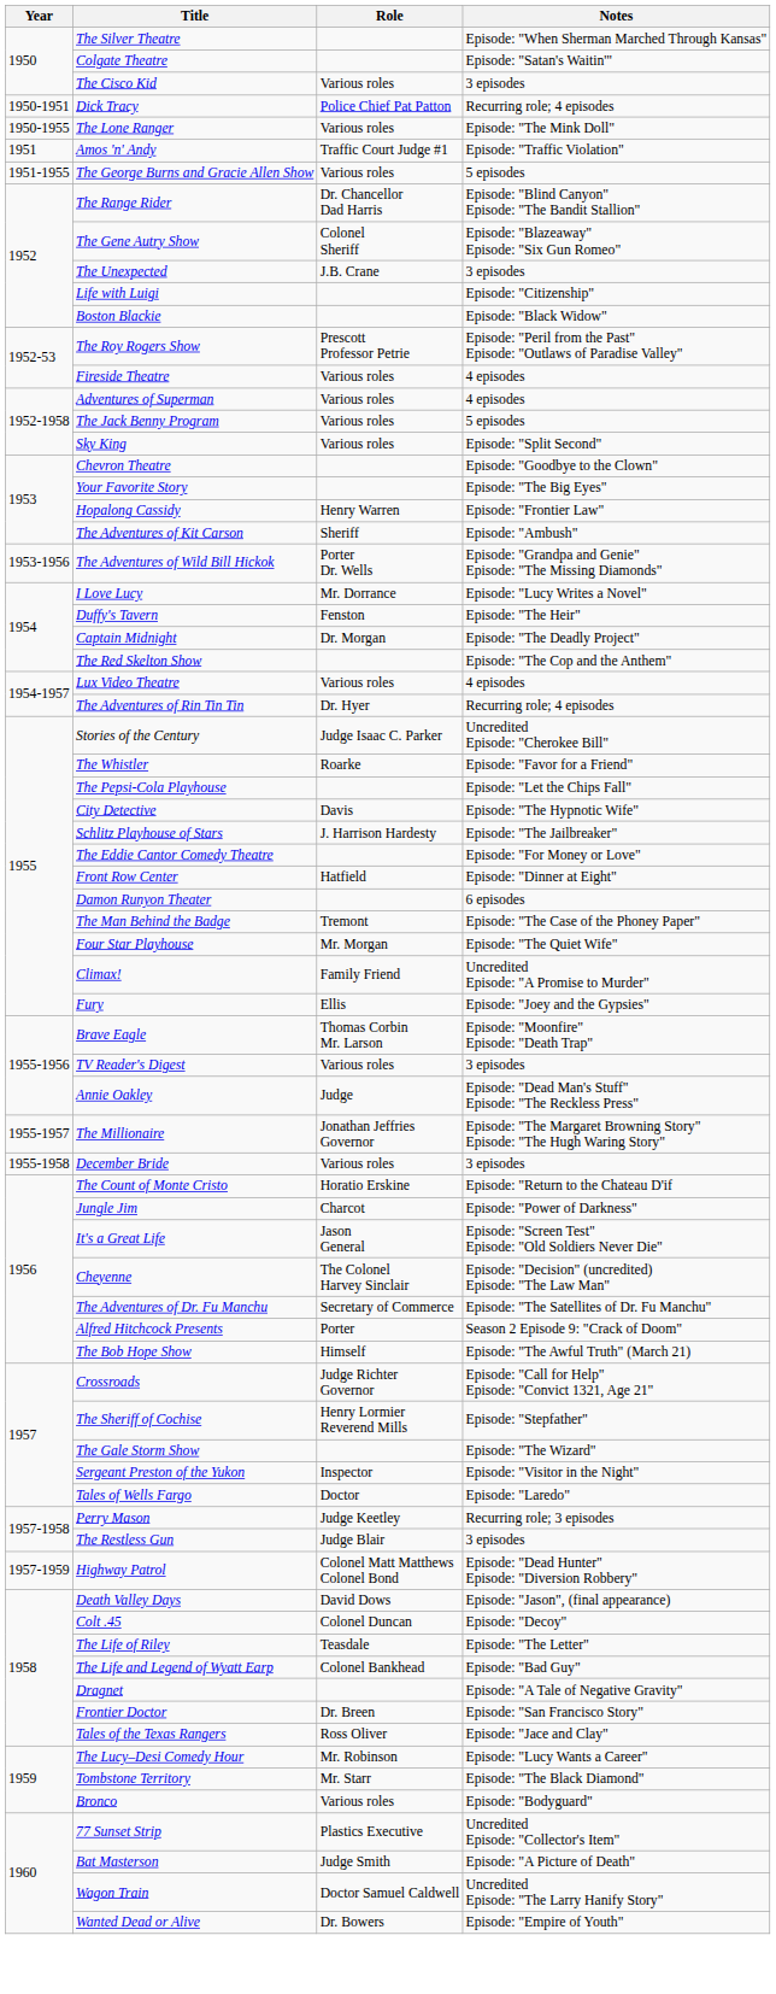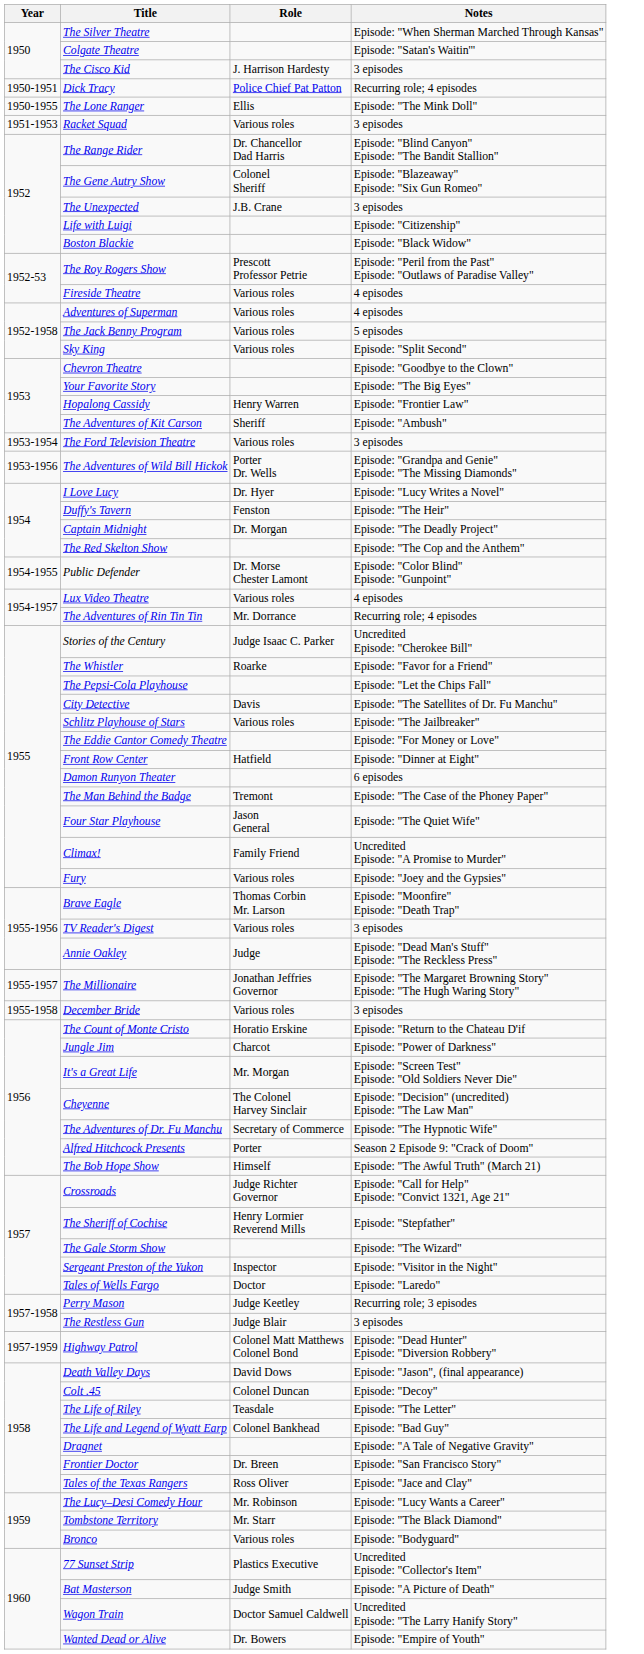 <table class="wikitable sortable">
 <tr>
 <th>Year</th>
 <th>Title</th>
 <th>Role</th>
 <th class="unsortable">Notes</th>
 </tr>
 <tr>
 <td rowspan="3">1950</td>
 <td><em><a href='#'>The Silver Theatre</a></em></td>
 <td></td>
 <td>Episode: "When Sherman Marched Through Kansas"</td>
 </tr>
 <tr>
 <td><em><a href='#'>Colgate Theatre</a></em></td>
 <td></td>
 <td>Episode: "Satan's Waitin'"</td>
 </tr>
 <tr>
 <td><em><a href='#'>The Cisco Kid</a></em></td>
-<td>Various roles</td>
+<td>J. Harrison Hardesty</td>
 <td>3 episodes</td>
 </tr>
 <tr>
 <td>1950-1951</td>
 <td><em><a href='#'>Dick Tracy</a></em></td>
 <td><a href='#'>Police Chief Pat Patton</a></td>
 <td>Recurring role; 4 episodes</td>
 </tr>
 <tr>
 <td>1950-1955</td>
 <td><em><a href='#'>The Lone Ranger</a></em></td>
-<td>Various roles</td>
+<td>Ellis</td>
 <td>Episode: "The Mink Doll"</td>
 </tr>
 <tr>
-<td>1951</td>
-<td><em><a href='#'>Amos 'n' Andy</a></em></td>
-<td>Traffic Court Judge #1</td>
-<td>Episode: "Traffic Violation"</td>
-</tr>
-<tr>
-<td>1951-1955</td>
-<td><em><a href='#'>The George Burns and Gracie Allen Show</a></em></td>
+<td>1951-1953</td>
+<td><em><a href='#'>Racket Squad</a></em></td>
 <td>Various roles</td>
-<td>5 episodes</td>
+<td>3 episodes</td>
 </tr>
 <tr>
 <td rowspan="5">1952</td>
 <td><em><a href='#'>The Range Rider</a></em></td>
 <td>Dr. Chancellor<br>Dad Harris</td>
 <td>Episode: "Blind Canyon"<br>Episode: "The Bandit Stallion"</td>
 </tr>
 <tr>
 <td><em><a href='#'>The Gene Autry Show</a></em></td>
 <td>Colonel<br>Sheriff</td>
 <td>Episode: "Blazeaway"<br>Episode: "Six Gun Romeo"</td>
 </tr>
 <tr>
 <td><em><a href='#'>The Unexpected</a></em></td>
 <td>J.B. Crane</td>
 <td>3 episodes</td>
 </tr>
 <tr>
 <td><em><a href='#'>Life with Luigi</a></em></td>
 <td></td>
 <td>Episode: "Citizenship"</td>
 </tr>
 <tr>
 <td><em><a href='#'>Boston Blackie</a></em></td>
 <td></td>
 <td>Episode: "Black Widow"</td>
 </tr>
 <tr>
 <td rowspan="2">1952-53</td>
 <td><em><a href='#'>The Roy Rogers Show</a></em></td>
 <td>Prescott<br>Professor Petrie</td>
 <td>Episode: "Peril from the Past"<br>Episode: "Outlaws of Paradise Valley"</td>
 </tr>
 <tr>
 <td><em><a href='#'>Fireside Theatre</a></em></td>
 <td>Various roles</td>
 <td>4 episodes</td>
 </tr>
 <tr>
 <td rowspan="3">1952-1958</td>
 <td><em><a href='#'>Adventures of Superman</a></em></td>
 <td>Various roles</td>
 <td>4 episodes</td>
 </tr>
 <tr>
 <td><em><a href='#'>The Jack Benny Program</a></em></td>
 <td>Various roles</td>
 <td>5 episodes</td>
 </tr>
 <tr>
 <td><em><a href='#'>Sky King</a></em></td>
 <td>Various roles</td>
 <td>Episode: "Split Second"</td>
 </tr>
 <tr>
 <td rowspan="4">1953</td>
 <td><em><a href='#'>Chevron Theatre</a></em></td>
 <td></td>
 <td>Episode: "Goodbye to the Clown"</td>
 </tr>
 <tr>
 <td><em><a href='#'>Your Favorite Story</a></em></td>
 <td></td>
 <td>Episode: "The Big Eyes"</td>
 </tr>
 <tr>
 <td><em><a href='#'>Hopalong Cassidy</a></em></td>
 <td>Henry Warren</td>
 <td>Episode: "Frontier Law"</td>
 </tr>
 <tr>
 <td><em><a href='#'>The Adventures of Kit Carson</a></em></td>
 <td>Sheriff</td>
 <td>Episode: "Ambush"</td>
 </tr>
 <tr>
+<td>1953-1954</td>
+<td><em><a href='#'>The Ford Television Theatre</a></em></td>
+<td>Various roles</td>
+<td>3 episodes</td>
+</tr>
+<tr>
 <td>1953-1956</td>
 <td><em><a href='#'>The Adventures of Wild Bill Hickok</a></em></td>
 <td>Porter<br>Dr. Wells</td>
 <td>Episode: "Grandpa and Genie"<br>Episode: "The Missing Diamonds"</td>
 </tr>
 <tr>
 <td rowspan="4">1954</td>
 <td><em><a href='#'>I Love Lucy</a></em></td>
-<td>Mr. Dorrance</td>
+<td>Dr. Hyer</td>
 <td>Episode: "Lucy Writes a Novel"</td>
 </tr>
 <tr>
 <td><em><a href='#'>Duffy's Tavern</a></em></td>
 <td>Fenston</td>
 <td>Episode: "The Heir"</td>
 </tr>
 <tr>
 <td><em><a href='#'>Captain Midnight</a></em></td>
 <td>Dr. Morgan</td>
 <td>Episode: "The Deadly Project"</td>
 </tr>
 <tr>
 <td><em><a href='#'>The Red Skelton Show</a></em></td>
 <td></td>
 <td>Episode: "The Cop and the Anthem"</td>
 </tr>
 <tr>
+<td>1954-1955</td>
+<td><em>Public Defender</em></td>
+<td>Dr. Morse<br>Chester Lamont</td>
+<td>Episode: "Color Blind"<br>Episode: "Gunpoint"</td>
+</tr>
+<tr>
 <td rowspan="2">1954-1957</td>
 <td><em><a href='#'>Lux Video Theatre</a></em></td>
 <td>Various roles</td>
 <td>4 episodes</td>
 </tr>
 <tr>
 <td><em><a href='#'>The Adventures of Rin Tin Tin</a></em></td>
-<td>Dr. Hyer</td>
+<td>Mr. Dorrance</td>
 <td>Recurring role; 4 episodes</td>
 </tr>
 <tr>
 <td rowspan="12">1955</td>
 <td><em>Stories of the Century</em></td>
 <td>Judge Isaac C. Parker</td>
 <td>Uncredited<br>Episode: "Cherokee Bill"</td>
 </tr>
 <tr>
 <td><em><a href='#'>The Whistler</a></em></td>
 <td>Roarke</td>
 <td>Episode: "Favor for a Friend"</td>
 </tr>
 <tr>
 <td><em><a href='#'>The Pepsi-Cola Playhouse</a></em></td>
 <td></td>
 <td>Episode: "Let the Chips Fall"</td>
 </tr>
 <tr>
 <td><em><a href='#'>City Detective</a></em></td>
 <td>Davis</td>
-<td>Episode: "The Hypnotic Wife"</td>
+<td>Episode: "The Satellites of Dr. Fu Manchu"</td>
 </tr>
 <tr>
 <td><em><a href='#'>Schlitz Playhouse of Stars</a></em></td>
-<td>J. Harrison Hardesty</td>
+<td>Various roles</td>
 <td>Episode: "The Jailbreaker"</td>
 </tr>
 <tr>
 <td><em><a href='#'>The Eddie Cantor Comedy Theatre</a></em></td>
 <td></td>
 <td>Episode: "For Money or Love"</td>
 </tr>
 <tr>
 <td><em><a href='#'>Front Row Center</a></em></td>
 <td>Hatfield</td>
 <td>Episode: "Dinner at Eight"</td>
 </tr>
 <tr>
 <td><em><a href='#'>Damon Runyon Theater</a></em></td>
 <td></td>
 <td>6 episodes</td>
 </tr>
 <tr>
 <td><em><a href='#'>The Man Behind the Badge</a></em></td>
 <td>Tremont</td>
 <td>Episode: "The Case of the Phoney Paper"</td>
 </tr>
 <tr>
 <td><em><a href='#'>Four Star Playhouse</a></em></td>
-<td>Mr. Morgan</td>
+<td>Jason<br>General</td>
 <td>Episode: "The Quiet Wife"</td>
 </tr>
 <tr>
 <td><em><a href='#'>Climax!</a></em></td>
 <td>Family Friend</td>
 <td>Uncredited<br>Episode: "A Promise to Murder"</td>
 </tr>
 <tr>
 <td><em><a href='#'>Fury</a></em></td>
-<td>Ellis</td>
+<td>Various roles</td>
 <td>Episode: "Joey and the Gypsies"</td>
 </tr>
 <tr>
 <td rowspan="3">1955-1956</td>
 <td><em><a href='#'>Brave Eagle</a></em></td>
 <td>Thomas Corbin<br>Mr. Larson</td>
 <td>Episode: "Moonfire"<br>Episode: "Death Trap"</td>
 </tr>
 <tr>
 <td><em><a href='#'>TV Reader's Digest</a></em></td>
 <td>Various roles</td>
 <td>3 episodes</td>
 </tr>
 <tr>
 <td><em><a href='#'>Annie Oakley</a></em></td>
 <td>Judge</td>
 <td>Episode: "Dead Man's Stuff"<br>Episode: "The Reckless Press"</td>
 </tr>
 <tr>
 <td>1955-1957</td>
 <td><em><a href='#'>The Millionaire</a></em></td>
 <td>Jonathan Jeffries<br>Governor</td>
 <td>Episode: "The Margaret Browning Story"<br>Episode: "The Hugh Waring Story"</td>
 </tr>
 <tr>
 <td>1955-1958</td>
 <td><em><a href='#'>December Bride</a></em></td>
 <td>Various roles</td>
 <td>3 episodes</td>
 </tr>
 <tr>
 <td rowspan="7">1956</td>
 <td><em><a href='#'>The Count of Monte Cristo</a></em></td>
 <td>Horatio Erskine</td>
 <td>Episode: "Return to the Chateau D'if</td>
 </tr>
 <tr>
 <td><em><a href='#'>Jungle Jim</a></em></td>
 <td>Charcot</td>
 <td>Episode: "Power of Darkness"</td>
 </tr>
 <tr>
 <td><em><a href='#'>It's a Great Life</a></em></td>
-<td>Jason<br>General</td>
+<td>Mr. Morgan</td>
 <td>Episode: "Screen Test"<br>Episode: "Old Soldiers Never Die"</td>
 </tr>
 <tr>
 <td><em><a href='#'>Cheyenne</a></em></td>
 <td>The Colonel<br>Harvey Sinclair</td>
 <td>Episode: "Decision" (uncredited)<br>Episode: "The Law Man"</td>
 </tr>
 <tr>
 <td><em><a href='#'>The Adventures of Dr. Fu Manchu</a></em></td>
 <td>Secretary of Commerce</td>
-<td>Episode: "The Satellites of Dr. Fu Manchu"</td>
+<td>Episode: "The Hypnotic Wife"</td>
 </tr>
 <tr>
 <td><em><a href='#'>Alfred Hitchcock Presents</a></em></td>
 <td>Porter</td>
 <td>Season 2 Episode 9: "Crack of Doom"</td>
 </tr>
 <tr>
 <td><em><a href='#'>The Bob Hope Show</a></em></td>
 <td>Himself</td>
 <td>Episode: "The Awful Truth" (March 21)</td>
 </tr>
 <tr>
 <td rowspan="5">1957</td>
 <td><em><a href='#'>Crossroads</a></em></td>
 <td>Judge Richter<br>Governor</td>
 <td>Episode: "Call for Help"<br>Episode: "Convict 1321, Age 21"</td>
 </tr>
 <tr>
 <td><em><a href='#'>The Sheriff of Cochise</a></em></td>
 <td>Henry Lormier<br>Reverend Mills</td>
 <td>Episode: "Stepfather"</td>
 </tr>
 <tr>
 <td><em><a href='#'>The Gale Storm Show</a></em></td>
 <td></td>
 <td>Episode: "The Wizard"</td>
 </tr>
 <tr>
 <td><em><a href='#'>Sergeant Preston of the Yukon</a></em></td>
 <td>Inspector</td>
 <td>Episode: "Visitor in the Night"</td>
 </tr>
 <tr>
 <td><em><a href='#'>Tales of Wells Fargo</a></em></td>
 <td>Doctor</td>
 <td>Episode: "Laredo"</td>
 </tr>
 <tr>
 <td rowspan="2">1957-1958</td>
 <td><em><a href='#'>Perry Mason</a></em></td>
 <td>Judge Keetley</td>
 <td>Recurring role; 3 episodes</td>
 </tr>
 <tr>
 <td><em><a href='#'>The Restless Gun</a></em></td>
 <td>Judge Blair</td>
 <td>3 episodes</td>
 </tr>
 <tr>
 <td>1957-1959</td>
 <td><em><a href='#'>Highway Patrol</a></em></td>
 <td>Colonel Matt Matthews<br>Colonel Bond</td>
 <td>Episode: "Dead Hunter"<br>Episode: "Diversion Robbery"</td>
 </tr>
 <tr>
 <td rowspan="7">1958</td>
 <td><em><a href='#'>Death Valley Days</a></em></td>
 <td>David Dows</td>
 <td>Episode: "Jason", (final appearance)</td>
 </tr>
 <tr>
 <td><em><a href='#'>Colt .45</a></em></td>
 <td>Colonel Duncan</td>
 <td>Episode: "Decoy"</td>
 </tr>
 <tr>
 <td><em><a href='#'>The Life of Riley</a></em></td>
 <td>Teasdale</td>
 <td>Episode: "The Letter"</td>
 </tr>
 <tr>
 <td><em><a href='#'>The Life and Legend of Wyatt Earp</a></em></td>
 <td>Colonel Bankhead</td>
 <td>Episode: "Bad Guy"</td>
 </tr>
 <tr>
 <td><em><a href='#'>Dragnet</a></em></td>
 <td></td>
 <td>Episode: "A Tale of Negative Gravity"</td>
 </tr>
 <tr>
 <td><em><a href='#'>Frontier Doctor</a></em></td>
 <td>Dr. Breen</td>
 <td>Episode: "San Francisco Story"</td>
 </tr>
 <tr>
 <td><em><a href='#'>Tales of the Texas Rangers</a></em></td>
 <td>Ross Oliver</td>
 <td>Episode: "Jace and Clay"</td>
 </tr>
 <tr>
 <td rowspan="3">1959</td>
 <td><em><a href='#'>The Lucy–Desi Comedy Hour</a></em></td>
 <td>Mr. Robinson</td>
 <td>Episode: "Lucy Wants a Career"</td>
 </tr>
 <tr>
 <td><em><a href='#'>Tombstone Territory</a></em></td>
 <td>Mr. Starr</td>
 <td>Episode: "The Black Diamond"</td>
 </tr>
 <tr>
 <td><em><a href='#'>Bronco</a></em></td>
 <td>Various roles</td>
 <td>Episode: "Bodyguard"</td>
 </tr>
 <tr>
 <td rowspan="4">1960</td>
 <td><em><a href='#'>77 Sunset Strip</a></em></td>
 <td>Plastics Executive</td>
 <td>Uncredited<br>Episode: "Collector's Item"</td>
 </tr>
 <tr>
 <td><em><a href='#'>Bat Masterson</a></em></td>
 <td>Judge Smith</td>
 <td>Episode: "A Picture of Death"</td>
 </tr>
 <tr>
 <td><em><a href='#'>Wagon Train</a></em></td>
 <td>Doctor Samuel Caldwell</td>
 <td>Uncredited<br>Episode: "The Larry Hanify Story"</td>
 </tr>
 <tr>
 <td><em><a href='#'>Wanted Dead or Alive</a></em></td>
 <td>Dr. Bowers</td>
 <td>Episode: "Empire of Youth"</td>
 </tr>
 </table>
